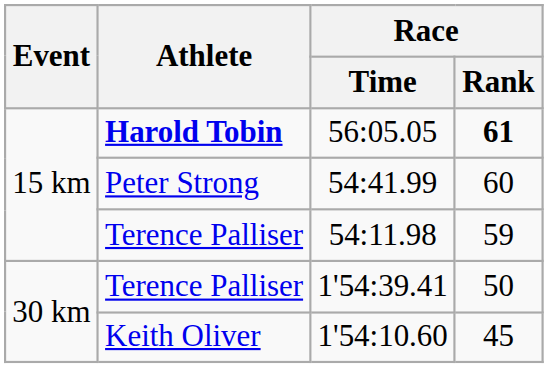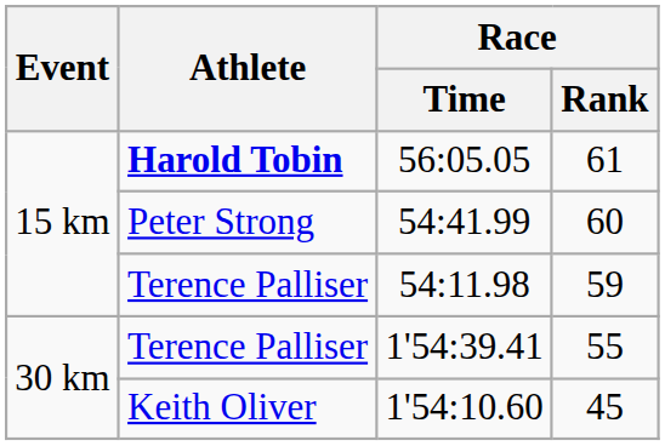 <table class="wikitable" border="1" style="font-size:90%">
 <tr>
 <th rowspan=2>Event</th>
 <th rowspan=2>Athlete</th>
 <th colspan=2>Race</th>
 </tr>
 <tr>
 <th>Time</th>
 <th>Rank</th>
 </tr>
 <tr>
 <td rowspan=3>15 km</td>
 <td><strong><a href='#'>Harold Tobin</a></strong></td>
 <td align=center>56:05.05</td>
-<td align=center><strong>61</strong></td>
+<td align=center>61</td>
 </tr>
 <tr>
 <td><a href='#'>Peter Strong</a></td>
 <td align=center>54:41.99</td>
 <td align=center>60</td>
 </tr>
 <tr>
 <td><a href='#'>Terence Palliser</a></td>
 <td align=center>54:11.98</td>
 <td align=center>59</td>
 </tr>
 <tr>
 <td rowspan=2>30 km</td>
 <td><a href='#'>Terence Palliser</a></td>
 <td align=center>1'54:39.41</td>
-<td align=center>50</td>
+<td align=center>55</td>
 </tr>
 <tr>
 <td><a href='#'>Keith Oliver</a></td>
 <td align=center>1'54:10.60</td>
 <td align=center>45</td>
 </tr>
 </table>
